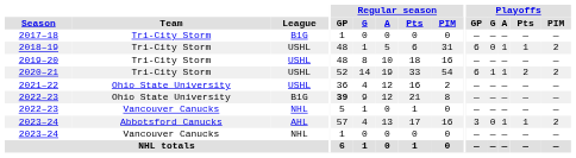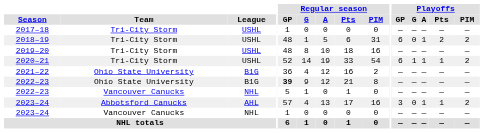 <table border="0" cellpadding="1" cellspacing="0" style="text-align:center; width:60em;">
 <tr bgcolor="#e0e0e0">
 <th colspan="3" bgcolor="#ffffff"></th>
 <th rowspan="100" bgcolor="#ffffff"></th>
 <th colspan="5"><a href='#'>Regular season</a></th>
 <th rowspan="100" bgcolor="#ffffff"></th>
 <th colspan="5"><a href='#'>Playoffs</a></th>
 </tr>
 <tr bgcolor="#e0e0e0">
 <th><a href='#'>Season</a></th>
 <th>Team</th>
 <th>League</th>
 <th>GP</th>
 <th><a href='#'>G</a></th>
 <th><a href='#'>A</a></th>
 <th><a href='#'>Pts</a></th>
 <th><a href='#'>PIM</a></th>
 <th>GP</th>
 <th>G</th>
 <th>A</th>
 <th>Pts</th>
 <th>PIM</th>
 </tr>
 <tr>
 <td><a href='#'>2017–18</a></td>
 <td><a href='#'>Tri-City Storm</a></td>
-<td><a href='#'>B1G</a></td>
+<td><a href='#'>USHL</a></td>
 <td>1</td>
 <td>0</td>
 <td>0</td>
 <td>0</td>
 <td>0</td>
 <td>—</td>
 <td>—</td>
 <td>—</td>
 <td>—</td>
 <td>—</td>
 </tr>
 <tr bgcolor="#f0f0f0">
 <td><a href='#'>2018–19</a></td>
 <td>Tri-City Storm</td>
 <td>USHL</td>
 <td>48</td>
 <td>1</td>
 <td>5</td>
 <td>6</td>
 <td>31</td>
 <td>6</td>
 <td>0</td>
 <td>1</td>
-<td>1</td>
+<td>2</td>
 <td>2</td>
 </tr>
 <tr>
 <td><a href='#'>2019–20</a></td>
 <td>Tri-City Storm</td>
 <td><a href='#'>USHL</a></td>
 <td>48</td>
 <td>8</td>
 <td>10</td>
 <td>18</td>
 <td>16</td>
 <td>—</td>
 <td>—</td>
 <td>—</td>
 <td>—</td>
 <td>—</td>
 </tr>
 <tr bgcolor="#f0f0f0">
 <td><a href='#'>2020–21</a></td>
 <td>Tri-City Storm</td>
 <td>USHL</td>
 <td>52</td>
 <td>14</td>
 <td>19</td>
 <td>33</td>
 <td>54</td>
 <td>6</td>
 <td>1</td>
 <td>1</td>
-<td>2</td>
+<td>1</td>
 <td>2</td>
 </tr>
 <tr>
 <td><a href='#'>2021–22</a></td>
 <td><a href='#'>Ohio State University</a></td>
-<td><a href='#'>USHL</a></td>
+<td><a href='#'>B1G</a></td>
 <td>36</td>
 <td>4</td>
 <td>12</td>
 <td>16</td>
 <td>2</td>
 <td>—</td>
 <td>—</td>
 <td>—</td>
 <td>—</td>
 <td>—</td>
 </tr>
 <tr bgcolor="#f0f0f0">
 <td><a href='#'>2022–23</a></td>
 <td>Ohio State University</td>
 <td>B1G</td>
 <td><strong>39</strong></td>
 <td>9</td>
 <td>12</td>
 <td>21</td>
 <td>8</td>
 <td>—</td>
 <td>—</td>
 <td>—</td>
 <td>—</td>
 <td>—</td>
 </tr>
 <tr>
 <td><a href='#'>2022–23</a></td>
 <td><a href='#'>Vancouver Canucks</a></td>
 <td><a href='#'>NHL</a></td>
 <td>5</td>
 <td>1</td>
 <td>0</td>
 <td>1</td>
 <td>0</td>
 <td>—</td>
 <td>—</td>
 <td>—</td>
 <td>—</td>
 <td>—</td>
 </tr>
 <tr bgcolor="#f0f0f0">
 <td><a href='#'>2023–24</a></td>
 <td><a href='#'>Abbotsford Canucks</a></td>
 <td><a href='#'>AHL</a></td>
 <td>57</td>
 <td>4</td>
 <td>13</td>
 <td>17</td>
 <td>16</td>
 <td>3</td>
 <td>0</td>
 <td>1</td>
 <td>1</td>
 <td>2</td>
 </tr>
 <tr>
 <td><a href='#'>2023–24</a></td>
 <td>Vancouver Canucks</td>
 <td>NHL</td>
 <td>1</td>
 <td>0</td>
 <td>0</td>
 <td>0</td>
 <td>0</td>
 <td>—</td>
 <td>—</td>
 <td>—</td>
 <td>—</td>
 <td>—</td>
 </tr>
 <tr bgcolor="#e0e0e0">
 <th colspan="3">NHL totals</th>
 <th>6</th>
 <th>1</th>
 <th>0</th>
 <th>1</th>
 <th>0</th>
 <th>—</th>
 <th>—</th>
 <th>—</th>
 <th>—</th>
 <th>—</th>
 </tr>
 </table>
